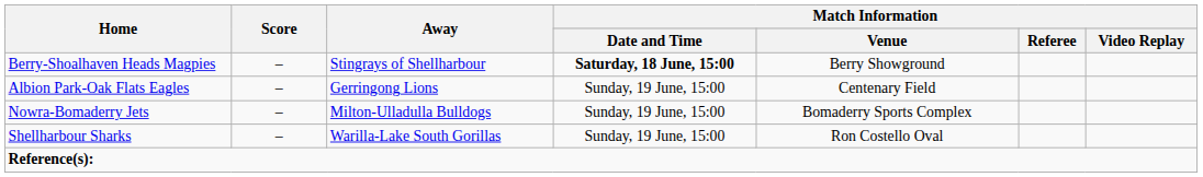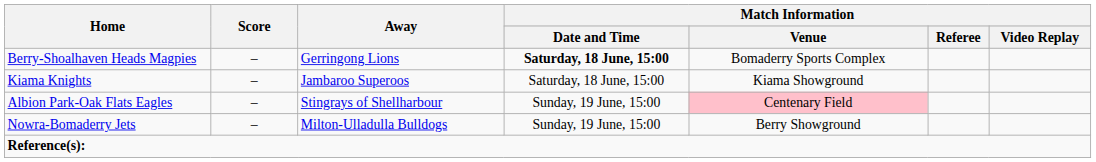 <table class="wikitable" width="100% text-align:center;">
 <tr>
 <th rowspan="2" width="19%">Home</th>
 <th rowspan="2" width="8%">Score</th>
 <th rowspan="2" width="19%">Away</th>
 <th colspan="4">Match Information</th>
 </tr>
 <tr bgcolor="#CCCCCC">
 <th width="17%">Date and Time</th>
 <th width="22%">Venue</th>
 <th>Referee</th>
 <th>Video Replay</th>
 </tr>
 <tr>
 <td> <a href='#'>Berry-Shoalhaven Heads Magpies</a></td>
 <td style="text-align:center;">–</td>
-<td> <a href='#'>Stingrays of Shellharbour</a></td>
+<td> <a href='#'>Gerringong Lions</a></td>
 <td style="text-align:center;"><strong>Saturday, 18 June, 15:00</strong></td>
-<td style="text-align:center;">Berry Showground</td>
+<td style="text-align:center;">Bomaderry Sports Complex</td>
+<td style="text-align:center;"></td>
+<td style="text-align:center;"></td>
+</tr>
+<tr>
+<td> <a href='#'>Kiama Knights</a></td>
+<td style="text-align:center;">–</td>
+<td> <a href='#'>Jambaroo Superoos</a></td>
+<td style="text-align:center;">Saturday, 18 June, 15:00</td>
+<td style="text-align:center;">Kiama Showground</td>
 <td style="text-align:center;"></td>
 <td style="text-align:center;"></td>
 </tr>
 <tr>
 <td> <a href='#'>Albion Park-Oak Flats Eagles</a></td>
 <td style="text-align:center;">–</td>
-<td> <a href='#'>Gerringong Lions</a></td>
+<td> <a href='#'>Stingrays of Shellharbour</a></td>
 <td style="text-align:center;">Sunday, 19 June, 15:00</td>
-<td style="text-align:center;">Centenary Field</td>
+<td style="background: pink; text-align:center;">Centenary Field</td>
 <td style="text-align:center;"></td>
 <td style="text-align:center;"></td>
 </tr>
 <tr>
 <td> <a href='#'>Nowra-Bomaderry Jets</a></td>
 <td style="text-align:center;">–</td>
 <td> <a href='#'>Milton-Ulladulla Bulldogs</a></td>
 <td style="text-align:center;">Sunday, 19 June, 15:00</td>
-<td style="text-align:center;">Bomaderry Sports Complex</td>
-<td style="text-align:center;"></td>
-<td style="text-align:center;"></td>
-</tr>
-<tr>
-<td> <a href='#'>Shellharbour Sharks</a></td>
-<td style="text-align:center;">–</td>
-<td> <a href='#'>Warilla-Lake South Gorillas</a></td>
-<td style="text-align:center;">Sunday, 19 June, 15:00</td>
-<td style="text-align:center;">Ron Costello Oval</td>
+<td style="text-align:center;">Berry Showground</td>
 <td style="text-align:center;"></td>
 <td style="text-align:center;"></td>
 </tr>
 <tr>
 <td colspan="7"><strong>Reference(s):</strong></td>
 </tr>
 </table>
